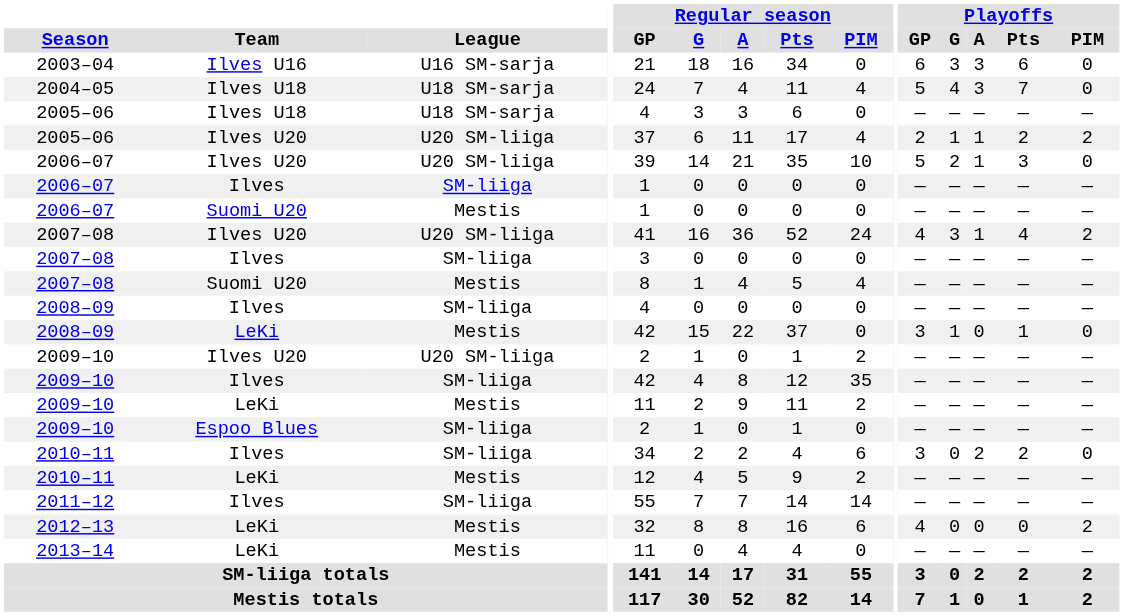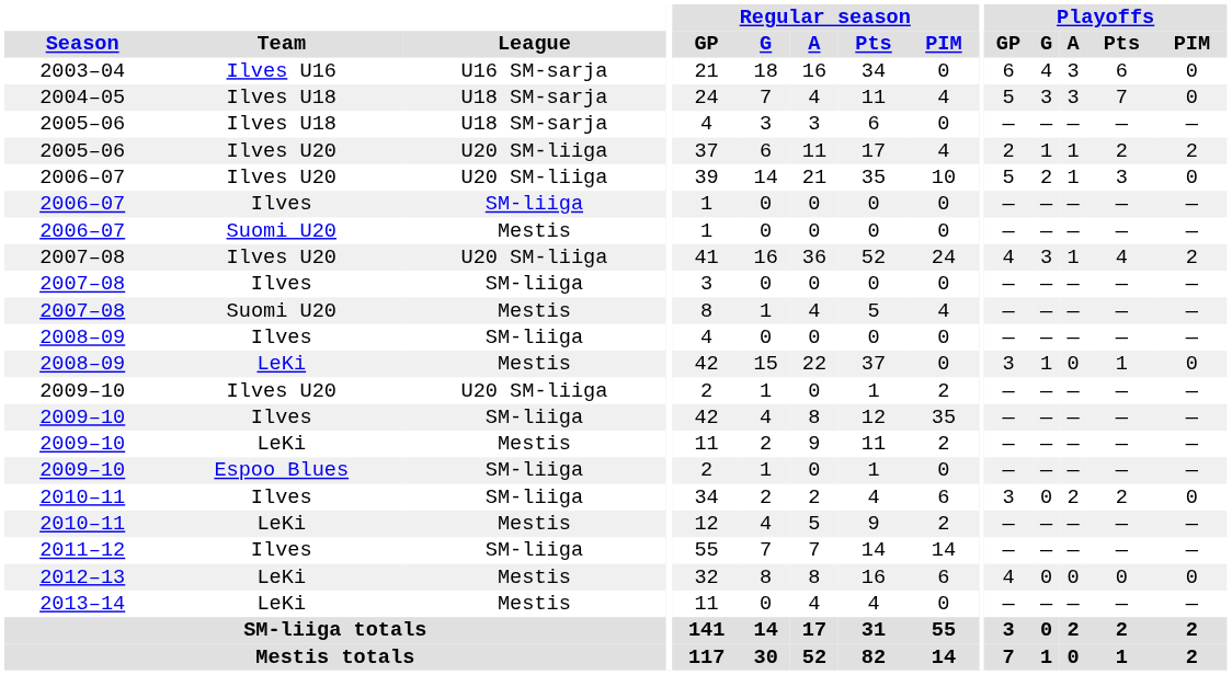 <table border="0" cellpadding="1" cellspacing="0" style="text-align:center; width:60em">
 <tr bgcolor="#e0e0e0">
 <th colspan="3" bgcolor="#ffffff"></th>
 <th rowspan="99" bgcolor="#ffffff"></th>
 <th colspan="5"><a href='#'>Regular season</a></th>
 <th rowspan="99" bgcolor="#ffffff"></th>
 <th colspan="5"><a href='#'>Playoffs</a></th>
 </tr>
 <tr bgcolor="#e0e0e0">
 <th><a href='#'>Season</a></th>
 <th>Team</th>
 <th>League</th>
 <th>GP</th>
 <th><a href='#'>G</a></th>
 <th><a href='#'>A</a></th>
 <th><a href='#'>Pts</a></th>
 <th><a href='#'>PIM</a></th>
 <th>GP</th>
 <th>G</th>
 <th>A</th>
 <th>Pts</th>
 <th>PIM</th>
 </tr>
 <tr>
 <td>2003–04</td>
 <td><a href='#'>Ilves</a> U16</td>
 <td>U16 SM-sarja</td>
 <td>21</td>
 <td>18</td>
 <td>16</td>
 <td>34</td>
 <td>0</td>
 <td>6</td>
-<td>3</td>
+<td>4</td>
 <td>3</td>
 <td>6</td>
 <td>0</td>
 </tr>
 <tr bgcolor="#f0f0f0">
 <td>2004–05</td>
 <td>Ilves U18</td>
 <td>U18 SM-sarja</td>
 <td>24</td>
 <td>7</td>
 <td>4</td>
 <td>11</td>
 <td>4</td>
 <td>5</td>
-<td>4</td>
+<td>3</td>
 <td>3</td>
 <td>7</td>
 <td>0</td>
 </tr>
 <tr>
 <td>2005–06</td>
 <td>Ilves U18</td>
 <td>U18 SM-sarja</td>
 <td>4</td>
 <td>3</td>
 <td>3</td>
 <td>6</td>
 <td>0</td>
 <td>—</td>
 <td>—</td>
 <td>—</td>
 <td>—</td>
 <td>—</td>
 </tr>
 <tr bgcolor="#f0f0f0">
 <td>2005–06</td>
 <td>Ilves U20</td>
 <td>U20 SM-liiga</td>
 <td>37</td>
 <td>6</td>
 <td>11</td>
 <td>17</td>
 <td>4</td>
 <td>2</td>
 <td>1</td>
 <td>1</td>
 <td>2</td>
 <td>2</td>
 </tr>
 <tr>
 <td>2006–07</td>
 <td>Ilves U20</td>
 <td>U20 SM-liiga</td>
 <td>39</td>
 <td>14</td>
 <td>21</td>
 <td>35</td>
 <td>10</td>
 <td>5</td>
 <td>2</td>
 <td>1</td>
 <td>3</td>
 <td>0</td>
 </tr>
 <tr bgcolor="#f0f0f0">
 <td><a href='#'>2006–07</a></td>
 <td>Ilves</td>
 <td><a href='#'>SM-liiga</a></td>
 <td>1</td>
 <td>0</td>
 <td>0</td>
 <td>0</td>
 <td>0</td>
 <td>—</td>
 <td>—</td>
 <td>—</td>
 <td>—</td>
 <td>—</td>
 </tr>
 <tr>
 <td><a href='#'>2006–07</a></td>
 <td><a href='#'>Suomi U20</a></td>
 <td>Mestis</td>
 <td>1</td>
 <td>0</td>
 <td>0</td>
 <td>0</td>
 <td>0</td>
 <td>—</td>
 <td>—</td>
 <td>—</td>
 <td>—</td>
 <td>—</td>
 </tr>
 <tr bgcolor="#f0f0f0">
 <td>2007–08</td>
 <td>Ilves U20</td>
 <td>U20 SM-liiga</td>
 <td>41</td>
 <td>16</td>
 <td>36</td>
 <td>52</td>
 <td>24</td>
 <td>4</td>
 <td>3</td>
 <td>1</td>
 <td>4</td>
 <td>2</td>
 </tr>
 <tr>
 <td><a href='#'>2007–08</a></td>
 <td>Ilves</td>
 <td>SM-liiga</td>
 <td>3</td>
 <td>0</td>
 <td>0</td>
 <td>0</td>
 <td>0</td>
 <td>—</td>
 <td>—</td>
 <td>—</td>
 <td>—</td>
 <td>—</td>
 </tr>
 <tr bgcolor="#f0f0f0">
 <td><a href='#'>2007–08</a></td>
 <td>Suomi U20</td>
 <td>Mestis</td>
 <td>8</td>
 <td>1</td>
 <td>4</td>
 <td>5</td>
 <td>4</td>
 <td>—</td>
 <td>—</td>
 <td>—</td>
 <td>—</td>
 <td>—</td>
 </tr>
 <tr>
 <td><a href='#'>2008–09</a></td>
 <td>Ilves</td>
 <td>SM-liiga</td>
 <td>4</td>
 <td>0</td>
 <td>0</td>
 <td>0</td>
 <td>0</td>
 <td>—</td>
 <td>—</td>
 <td>—</td>
 <td>—</td>
 <td>—</td>
 </tr>
 <tr bgcolor="#f0f0f0">
 <td><a href='#'>2008–09</a></td>
 <td><a href='#'>LeKi</a></td>
 <td>Mestis</td>
 <td>42</td>
 <td>15</td>
 <td>22</td>
 <td>37</td>
 <td>0</td>
 <td>3</td>
 <td>1</td>
 <td>0</td>
 <td>1</td>
 <td>0</td>
 </tr>
 <tr>
 <td>2009–10</td>
 <td>Ilves U20</td>
 <td>U20 SM-liiga</td>
 <td>2</td>
 <td>1</td>
 <td>0</td>
 <td>1</td>
 <td>2</td>
 <td>—</td>
 <td>—</td>
 <td>—</td>
 <td>—</td>
 <td>—</td>
 </tr>
 <tr bgcolor="#f0f0f0">
 <td><a href='#'>2009–10</a></td>
 <td>Ilves</td>
 <td>SM-liiga</td>
 <td>42</td>
 <td>4</td>
 <td>8</td>
 <td>12</td>
 <td>35</td>
 <td>—</td>
 <td>—</td>
 <td>—</td>
 <td>—</td>
 <td>—</td>
 </tr>
 <tr>
 <td><a href='#'>2009–10</a></td>
 <td>LeKi</td>
 <td>Mestis</td>
 <td>11</td>
 <td>2</td>
 <td>9</td>
 <td>11</td>
 <td>2</td>
 <td>—</td>
 <td>—</td>
 <td>—</td>
 <td>—</td>
 <td>—</td>
 </tr>
 <tr bgcolor="#f0f0f0">
 <td><a href='#'>2009–10</a></td>
 <td><a href='#'>Espoo Blues</a></td>
 <td>SM-liiga</td>
 <td>2</td>
 <td>1</td>
 <td>0</td>
 <td>1</td>
 <td>0</td>
 <td>—</td>
 <td>—</td>
 <td>—</td>
 <td>—</td>
 <td>—</td>
 </tr>
 <tr>
 <td><a href='#'>2010–11</a></td>
 <td>Ilves</td>
 <td>SM-liiga</td>
 <td>34</td>
 <td>2</td>
 <td>2</td>
 <td>4</td>
 <td>6</td>
 <td>3</td>
 <td>0</td>
 <td>2</td>
 <td>2</td>
 <td>0</td>
 </tr>
 <tr bgcolor="#f0f0f0">
 <td><a href='#'>2010–11</a></td>
 <td>LeKi</td>
 <td>Mestis</td>
 <td>12</td>
 <td>4</td>
 <td>5</td>
 <td>9</td>
 <td>2</td>
 <td>—</td>
 <td>—</td>
 <td>—</td>
 <td>—</td>
 <td>—</td>
 </tr>
 <tr>
 <td><a href='#'>2011–12</a></td>
 <td>Ilves</td>
 <td>SM-liiga</td>
 <td>55</td>
 <td>7</td>
 <td>7</td>
 <td>14</td>
 <td>14</td>
 <td>—</td>
 <td>—</td>
 <td>—</td>
 <td>—</td>
 <td>—</td>
 </tr>
 <tr bgcolor="#f0f0f0">
 <td><a href='#'>2012–13</a></td>
 <td>LeKi</td>
 <td>Mestis</td>
 <td>32</td>
 <td>8</td>
 <td>8</td>
 <td>16</td>
 <td>6</td>
 <td>4</td>
 <td>0</td>
 <td>0</td>
 <td>0</td>
-<td>2</td>
+<td>0</td>
 </tr>
 <tr>
 <td><a href='#'>2013–14</a></td>
 <td>LeKi</td>
 <td>Mestis</td>
 <td>11</td>
 <td>0</td>
 <td>4</td>
 <td>4</td>
 <td>0</td>
 <td>—</td>
 <td>—</td>
 <td>—</td>
 <td>—</td>
 <td>—</td>
 </tr>
 <tr>
 </tr>
 <tr ALIGN="center" bgcolor="#e0e0e0">
 <th colspan="3">SM-liiga totals</th>
 <th ALIGN="center">141</th>
 <th ALIGN="center">14</th>
 <th ALIGN="center">17</th>
 <th ALIGN="center">31</th>
 <th ALIGN="center">55</th>
 <th ALIGN="center">3</th>
 <th ALIGN="center">0</th>
 <th ALIGN="center">2</th>
 <th ALIGN="center">2</th>
 <th ALIGN="center">2</th>
 </tr>
 <tr>
 </tr>
 <tr ALIGN="center" bgcolor="#e0e0e0">
 <th colspan="3">Mestis totals</th>
 <th ALIGN="center">117</th>
 <th ALIGN="center">30</th>
 <th ALIGN="center">52</th>
 <th ALIGN="center">82</th>
 <th ALIGN="center">14</th>
 <th ALIGN="center">7</th>
 <th ALIGN="center">1</th>
 <th ALIGN="center">0</th>
 <th ALIGN="center">1</th>
 <th ALIGN="center">2</th>
 </tr>
 </table>
